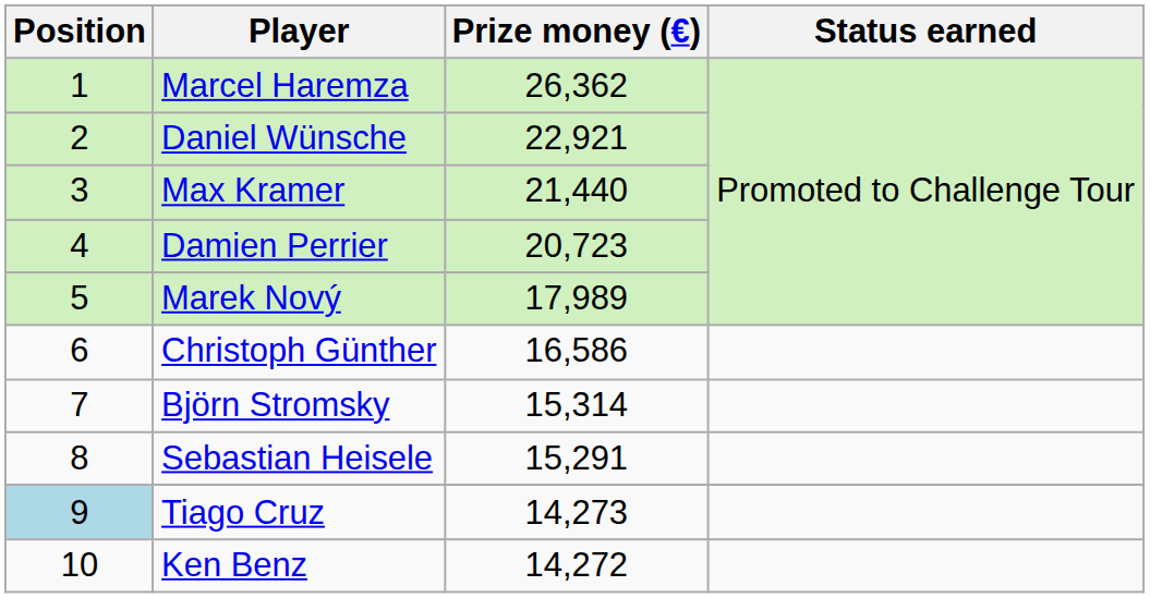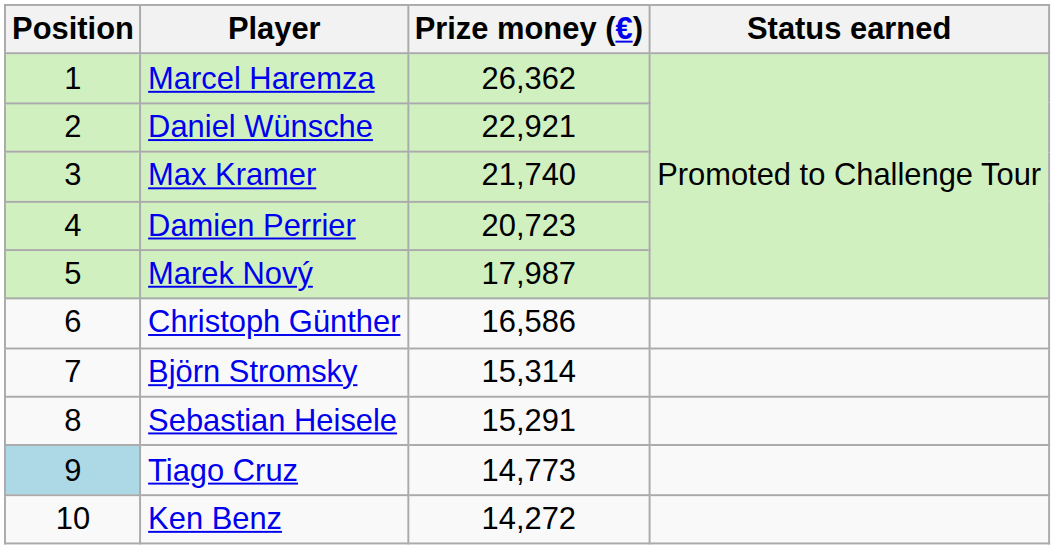 <table class=wikitable>
 <tr>
 <th>Position</th>
 <th>Player</th>
 <th>Prize money (<a href='#'>€</a>)</th>
 <th>Status earned</th>
 </tr>
 <tr style="background:#D0F0C0;">
 <td align=center>1</td>
 <td> <a href='#'>Marcel Haremza</a></td>
 <td align=center>26,362</td>
 <td rowspan=5>Promoted to Challenge Tour</td>
 </tr>
 <tr style="background:#D0F0C0;">
 <td align=center>2</td>
 <td> <a href='#'>Daniel Wünsche</a></td>
 <td align=center>22,921</td>
 </tr>
 <tr style="background:#D0F0C0;">
 <td align=center>3</td>
 <td> <a href='#'>Max Kramer</a></td>
-<td align=center>21,440</td>
+<td align=center>21,740</td>
 </tr>
 <tr style="background:#D0F0C0;">
 <td align=center>4</td>
 <td> <a href='#'>Damien Perrier</a></td>
 <td align=center>20,723</td>
 </tr>
 <tr style="background:#D0F0C0;">
 <td align=center>5</td>
 <td> <a href='#'>Marek Nový</a></td>
-<td align=center>17,989</td>
+<td align=center>17,987</td>
 </tr>
 <tr>
 <td align=center>6</td>
 <td> <a href='#'>Christoph Günther</a></td>
 <td align=center>16,586</td>
 <td></td>
 </tr>
 <tr>
 <td align=center>7</td>
 <td> <a href='#'>Björn Stromsky</a></td>
 <td align=center>15,314</td>
 <td></td>
 </tr>
 <tr>
 <td align=center>8</td>
 <td> <a href='#'>Sebastian Heisele</a></td>
 <td align=center>15,291</td>
 <td></td>
 </tr>
 <tr>
 <td align=center style="background: lightblue;">9</td>
 <td> <a href='#'>Tiago Cruz</a></td>
-<td align=center>14,273</td>
+<td align=center>14,773</td>
 <td></td>
 </tr>
 <tr>
 <td align=center>10</td>
 <td> <a href='#'>Ken Benz</a></td>
 <td align=center>14,272</td>
 <td></td>
 </tr>
 </table>
